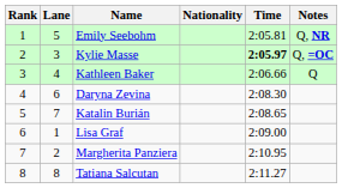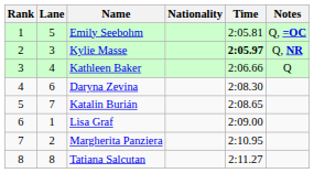 <table class="wikitable sortable" style="text-align:center">
 <tr>
 <th>Rank</th>
 <th>Lane</th>
 <th>Name</th>
 <th>Nationality</th>
 <th>Time</th>
 <th>Notes</th>
 </tr>
 <tr bgcolor=ccffcc>
 <td>1</td>
 <td>5</td>
 <td align=left><a href='#'>Emily Seebohm</a></td>
 <td align=left></td>
 <td>2:05.81</td>
-<td>Q, <strong><a href='#'>NR</a></strong></td>
+<td>Q, <strong><a href='#'>=OC</a></strong></td>
 </tr>
 <tr bgcolor=ccffcc>
 <td>2</td>
 <td>3</td>
 <td align=left><a href='#'>Kylie Masse</a></td>
 <td align=left></td>
 <td><strong>2:05.97</strong></td>
-<td>Q, <strong><a href='#'>=OC</a></strong></td>
+<td>Q, <strong><a href='#'>NR</a></strong></td>
 </tr>
 <tr bgcolor=ccffcc>
 <td>3</td>
 <td>4</td>
 <td align=left><a href='#'>Kathleen Baker</a></td>
 <td align=left></td>
 <td>2:06.66</td>
 <td>Q</td>
 </tr>
 <tr>
 <td>4</td>
 <td>6</td>
 <td align=left><a href='#'>Daryna Zevina</a></td>
 <td align=left></td>
 <td>2:08.30</td>
 <td></td>
 </tr>
 <tr>
 <td>5</td>
 <td>7</td>
 <td align=left><a href='#'>Katalin Burián</a></td>
 <td align=left></td>
 <td>2:08.65</td>
 <td></td>
 </tr>
 <tr>
 <td>6</td>
 <td>1</td>
 <td align=left><a href='#'>Lisa Graf</a></td>
 <td align=left></td>
 <td>2:09.00</td>
 <td></td>
 </tr>
 <tr>
 <td>7</td>
 <td>2</td>
 <td align=left><a href='#'>Margherita Panziera</a></td>
 <td align=left></td>
 <td>2:10.95</td>
 <td></td>
 </tr>
 <tr>
 <td>8</td>
 <td>8</td>
 <td align=left><a href='#'>Tatiana Salcutan</a></td>
 <td align=left></td>
 <td>2:11.27</td>
 <td></td>
 </tr>
 </table>
